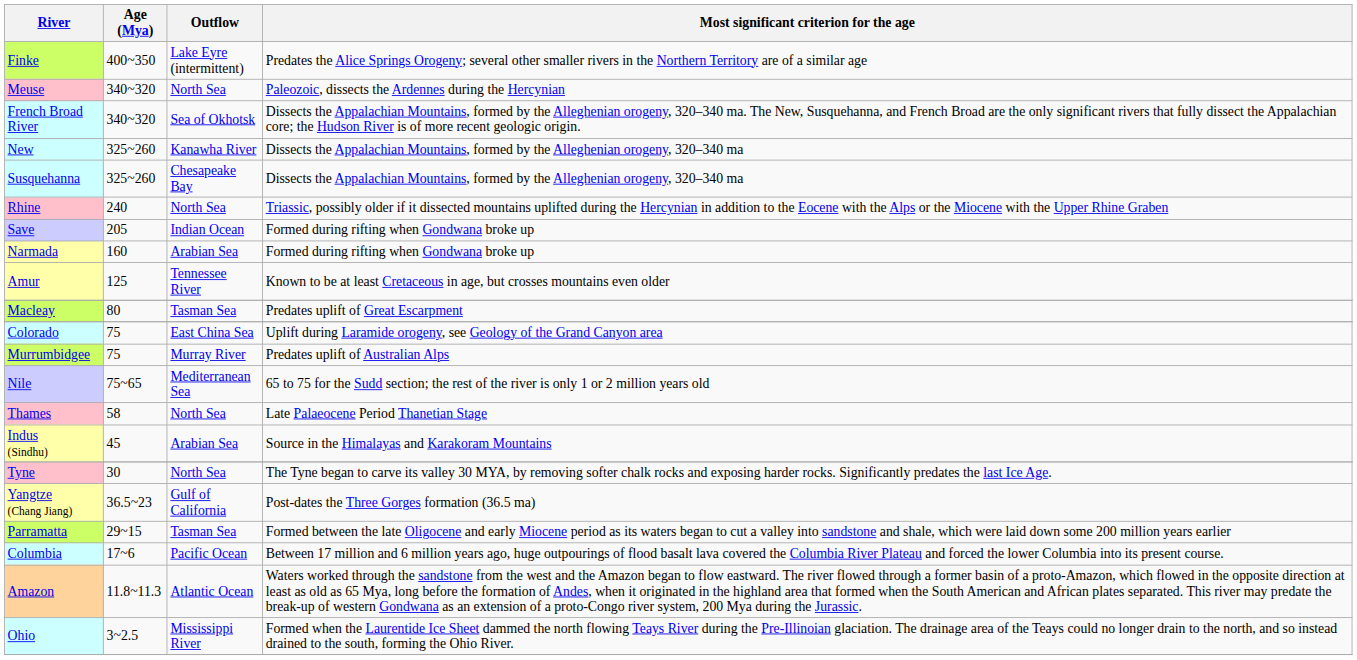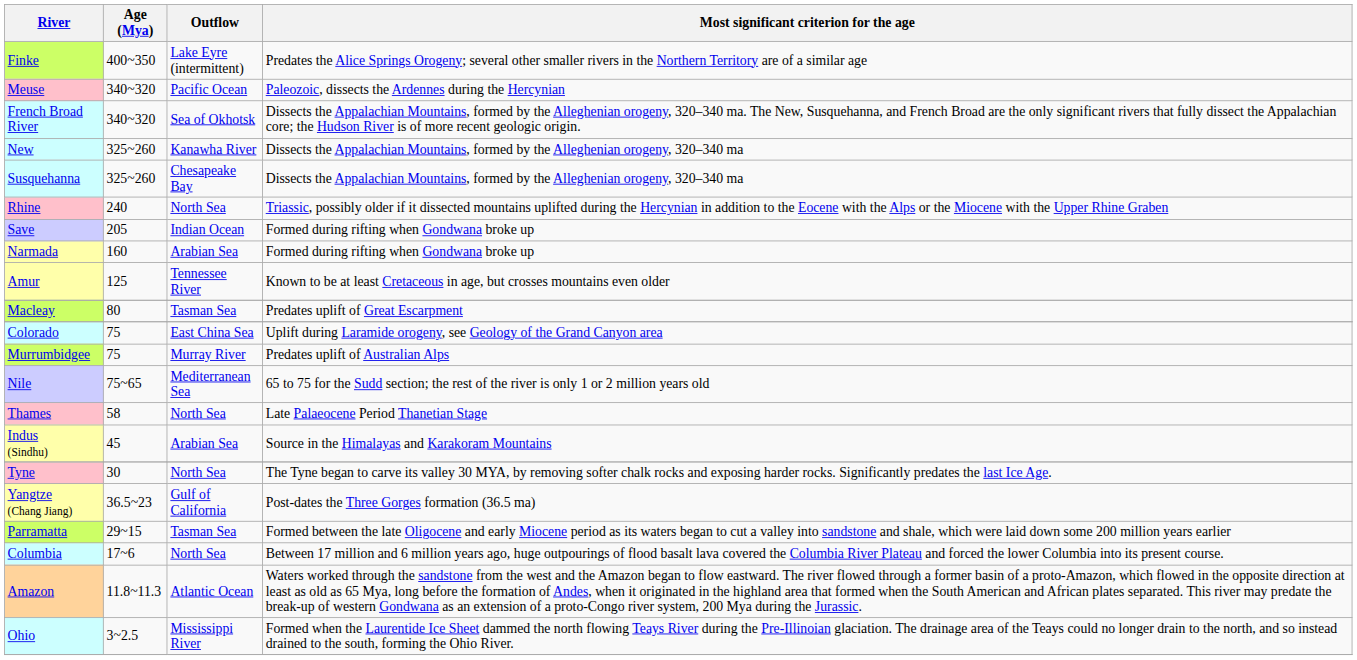 <table class="wikitable sortable">
 <tr>
 <th><a href='#'>River</a></th>
 <th data-sort-type="number">Age (<a href='#'>Mya</a>)</th>
 <th>Outflow</th>
 <th>Most significant criterion for the age</th>
 </tr>
 <tr>
 <td bgcolor="#CCFF66"><a href='#'>Finke</a></td>
 <td>400~350</td>
 <td><a href='#'>Lake Eyre</a><br>(intermittent)</td>
 <td>Predates the <a href='#'>Alice Springs Orogeny</a>; several other smaller rivers in the <a href='#'>Northern Territory</a> are of a similar age</td>
 </tr>
 <tr>
 <td bgcolor="#FFC0CB"><a href='#'>Meuse</a></td>
 <td>340~320</td>
-<td><a href='#'>North Sea</a></td>
+<td><a href='#'>Pacific Ocean</a></td>
 <td><a href='#'>Paleozoic</a>, dissects the <a href='#'>Ardennes</a> during the <a href='#'>Hercynian</a></td>
 </tr>
 <tr>
 <td bgcolor="#CCFFFF"><a href='#'>French Broad River</a></td>
 <td>340~320</td>
 <td><a href='#'>Sea of Okhotsk</a></td>
 <td>Dissects the <a href='#'>Appalachian Mountains</a>, formed by the <a href='#'>Alleghenian orogeny</a>, 320–340 ma.  The New, Susquehanna, and French Broad are the only significant rivers that fully dissect the Appalachian core; the <a href='#'>Hudson River</a> is of more recent geologic origin.</td>
 </tr>
 <tr>
 <td bgcolor="#CCFFFF"><a href='#'>New</a></td>
 <td>325~260</td>
 <td><a href='#'>Kanawha River</a></td>
 <td>Dissects the <a href='#'>Appalachian Mountains</a>, formed by the <a href='#'>Alleghenian orogeny</a>, 320–340 ma</td>
 </tr>
 <tr>
 <td bgcolor="#CCFFFF"><a href='#'>Susquehanna</a></td>
 <td>325~260</td>
 <td><a href='#'>Chesapeake Bay</a></td>
 <td>Dissects the <a href='#'>Appalachian Mountains</a>, formed by the <a href='#'>Alleghenian orogeny</a>, 320–340 ma</td>
 </tr>
 <tr>
 <td bgcolor="#FFC0CB"><a href='#'>Rhine</a></td>
 <td>240</td>
 <td><a href='#'>North Sea</a></td>
 <td><a href='#'>Triassic</a>, possibly older if it dissected mountains uplifted during the <a href='#'>Hercynian</a> in addition to the <a href='#'>Eocene</a> with the <a href='#'>Alps</a> or the <a href='#'>Miocene</a> with the <a href='#'>Upper Rhine Graben</a></td>
 </tr>
 <tr>
 <td bgcolor="#CCCCFF"><a href='#'>Save</a></td>
 <td>205</td>
 <td><a href='#'>Indian Ocean</a></td>
 <td>Formed during rifting when <a href='#'>Gondwana</a> broke up</td>
 </tr>
 <tr>
 <td bgcolor="#FFFFAA"><a href='#'>Narmada</a></td>
 <td>160</td>
 <td><a href='#'>Arabian Sea</a></td>
 <td>Formed during rifting when <a href='#'>Gondwana</a> broke up</td>
 </tr>
 <tr>
 <td bgcolor="#FFFFAA"><a href='#'>Amur</a></td>
 <td>125</td>
 <td><a href='#'>Tennessee River</a></td>
 <td>Known to be at least <a href='#'>Cretaceous</a> in age, but crosses mountains even older</td>
 </tr>
 <tr>
 </tr>
 <tr>
 <td bgcolor="#CCFF66"><a href='#'>Macleay</a></td>
 <td>80</td>
 <td><a href='#'>Tasman Sea</a></td>
 <td>Predates uplift of <a href='#'>Great Escarpment</a></td>
 </tr>
 <tr>
 </tr>
 <tr>
 <td bgcolor="#CCFFFF"><a href='#'>Colorado</a></td>
 <td>75</td>
 <td><a href='#'>East China Sea</a></td>
 <td>Uplift during <a href='#'>Laramide orogeny</a>, see <a href='#'>Geology of the Grand Canyon area</a></td>
 </tr>
 <tr>
 <td bgcolor="#CCFF66"><a href='#'>Murrumbidgee</a></td>
 <td>75</td>
 <td><a href='#'>Murray River</a></td>
 <td>Predates uplift of <a href='#'>Australian Alps</a></td>
 </tr>
 <tr>
 <td bgcolor="#CCCCFF"><a href='#'>Nile</a></td>
 <td>75~65</td>
 <td><a href='#'>Mediterranean Sea</a></td>
 <td>65 to 75 for the <a href='#'>Sudd</a> section; the rest of the river is only 1 or 2 million years old</td>
 </tr>
 <tr>
 <td bgcolor="#FFC0CB"><a href='#'>Thames</a></td>
 <td>58</td>
 <td><a href='#'>North Sea</a></td>
 <td>Late <a href='#'>Palaeocene</a> Period <a href='#'>Thanetian Stage</a></td>
 </tr>
 <tr>
 <td bgcolor="#FFFFAA"><a href='#'>Indus</a><br><small>(Sindhu)</small></td>
 <td>45</td>
 <td><a href='#'>Arabian Sea</a></td>
 <td>Source in the <a href='#'>Himalayas</a> and <a href='#'>Karakoram Mountains</a></td>
 </tr>
 <tr>
 </tr>
 <tr>
 <td bgcolor="#FFC0CB"><a href='#'>Tyne</a></td>
 <td>30</td>
 <td><a href='#'>North Sea</a></td>
 <td>The Tyne began to carve its valley 30 MYA, by removing softer chalk rocks and exposing harder rocks. Significantly predates the <a href='#'>last Ice Age</a>.</td>
 </tr>
 <tr>
 <td bgcolor="#FFFFAA"><a href='#'>Yangtze</a><br><small>(Chang Jiang)</small></td>
 <td>36.5~23</td>
 <td><a href='#'>Gulf of California</a></td>
 <td>Post-dates the <a href='#'>Three Gorges</a> formation (36.5 ma)</td>
 </tr>
 <tr>
 <td bgcolor="#CCFF66"><a href='#'>Parramatta</a></td>
 <td>29~15</td>
 <td><a href='#'>Tasman Sea</a></td>
 <td>Formed between the late <a href='#'>Oligocene</a> and early <a href='#'>Miocene</a> period as its waters began to cut a valley into <a href='#'>sandstone</a> and shale, which were laid down some 200 million years earlier</td>
 </tr>
 <tr>
 <td bgcolor="#CCFFFF"><a href='#'>Columbia</a></td>
 <td>17~6</td>
-<td><a href='#'>Pacific Ocean</a></td>
+<td><a href='#'>North Sea</a></td>
 <td>Between 17 million and 6 million years ago, huge outpourings of flood basalt lava covered the <a href='#'>Columbia River Plateau</a> and forced the lower Columbia into its present course.</td>
 </tr>
 <tr>
 <td bgcolor="#FFD39B"><a href='#'>Amazon</a></td>
 <td>11.8~11.3</td>
 <td><a href='#'>Atlantic Ocean</a></td>
 <td>Waters worked through the <a href='#'>sandstone</a> from the west and the Amazon began to flow eastward. The river flowed through a former basin of a proto-Amazon, which flowed in the opposite direction at least as old as 65 Mya, long before the formation of <a href='#'>Andes</a>, when it originated in the highland area that formed when the South American and African plates separated. This river may predate the break-up of western <a href='#'>Gondwana</a> as an extension of a proto-Congo river system, 200 Mya during the <a href='#'>Jurassic</a>.</td>
 </tr>
 <tr>
 <td bgcolor="#CCFFFF"><a href='#'>Ohio</a></td>
 <td>3~2.5</td>
 <td><a href='#'>Mississippi River</a></td>
 <td>Formed when the <a href='#'>Laurentide Ice Sheet</a> dammed the north flowing <a href='#'>Teays River</a> during the <a href='#'>Pre-Illinoian</a> glaciation. The drainage area of the Teays could no longer drain to the north, and so instead drained to the south, forming the Ohio River.</td>
 </tr>
 <tr>
 </tr>
 </table>
